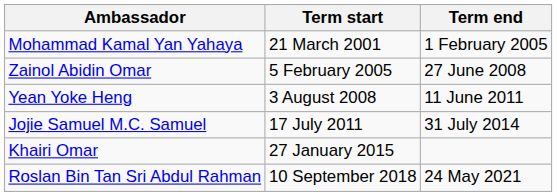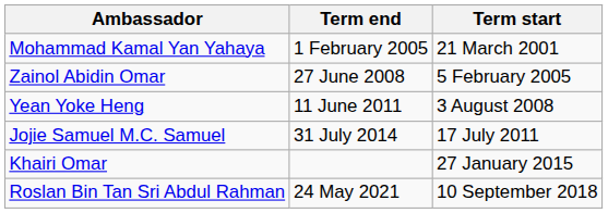 <table class=wikitable>
 <tr>
 <th>Ambassador</th>
+<th>Term end</th>
 <th>Term start</th>
-<th>Term end</th>
 </tr>
 <tr>
 <td><a href='#'>Mohammad Kamal Yan Yahaya</a></td>
+<td>1 February 2005</td>
 <td>21 March 2001</td>
-<td>1 February 2005</td>
 </tr>
 <tr>
 <td><a href='#'>Zainol Abidin Omar</a></td>
+<td>27 June 2008</td>
 <td>5 February 2005</td>
-<td>27 June 2008</td>
 </tr>
 <tr>
 <td><a href='#'>Yean Yoke Heng</a></td>
+<td>11 June 2011</td>
 <td>3 August 2008</td>
-<td>11 June 2011</td>
 </tr>
 <tr>
 <td><a href='#'>Jojie Samuel M.C. Samuel</a></td>
+<td>31 July 2014</td>
 <td>17 July 2011</td>
-<td>31 July 2014</td>
 </tr>
 <tr>
 <td><a href='#'>Khairi Omar</a></td>
+<td></td>
 <td>27 January 2015</td>
-<td></td>
 </tr>
 <tr>
 <td><a href='#'>Roslan Bin Tan Sri Abdul Rahman</a></td>
+<td>24 May 2021</td>
 <td>10 September 2018</td>
-<td>24 May 2021</td>
 </tr>
 </table>
